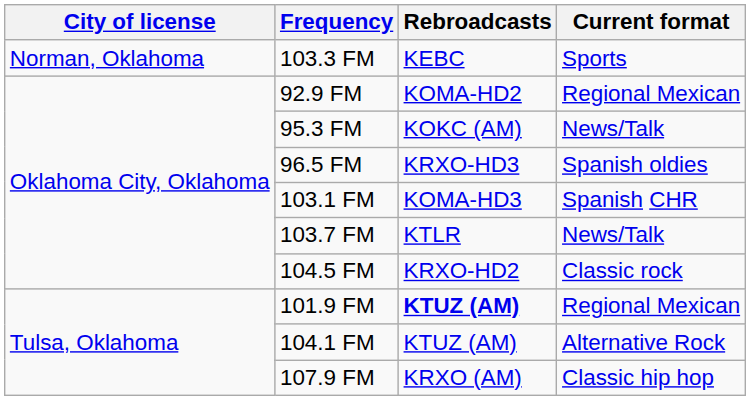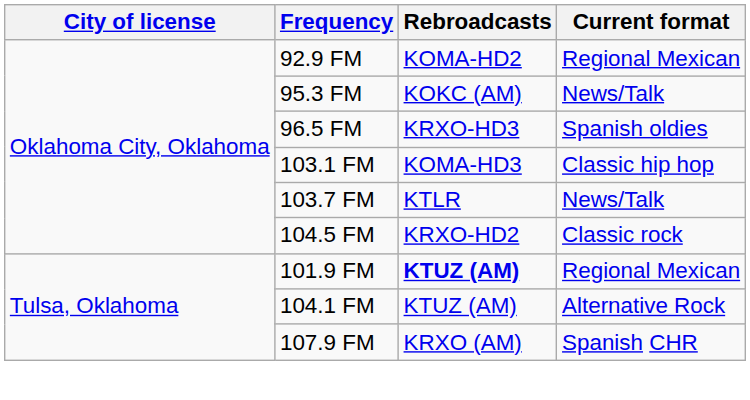 <table class="wikitable sortable">
 <tr>
 <th><a href='#'>City of license</a></th>
 <th data-sort-type="number"><a href='#'>Frequency</a></th>
 <th>Rebroadcasts</th>
 <th>Current format</th>
-</tr>
-<tr>
-<td><a href='#'>Norman, Oklahoma</a></td>
-<td>103.3 FM</td>
-<td><a href='#'>KEBC</a></td>
-<td><a href='#'>Sports</a></td>
 </tr>
 <tr>
 <td rowspan="6"><a href='#'>Oklahoma City, Oklahoma</a></td>
 <td>92.9 FM</td>
 <td><a href='#'>KOMA-HD2</a></td>
 <td><a href='#'>Regional Mexican</a></td>
 </tr>
 <tr>
 <td>95.3 FM</td>
 <td><a href='#'>KOKC (AM)</a></td>
 <td><a href='#'>News/Talk</a></td>
 </tr>
 <tr>
 <td>96.5 FM</td>
 <td><a href='#'>KRXO-HD3</a></td>
 <td><a href='#'>Spanish oldies</a></td>
 </tr>
 <tr>
 <td>103.1 FM</td>
 <td><a href='#'>KOMA-HD3</a></td>
-<td><a href='#'>Spanish</a> <a href='#'>CHR</a></td>
+<td><a href='#'>Classic hip hop</a></td>
 </tr>
 <tr>
 <td>103.7 FM</td>
 <td><a href='#'>KTLR</a></td>
 <td><a href='#'>News/Talk</a></td>
 </tr>
 <tr>
 <td>104.5 FM</td>
 <td><a href='#'>KRXO-HD2</a></td>
 <td><a href='#'>Classic rock</a></td>
 </tr>
 <tr>
 <td rowspan="3"><a href='#'>Tulsa, Oklahoma</a></td>
 <td>101.9 FM</td>
 <td><strong><a href='#'>KTUZ (AM)</a></strong></td>
 <td><a href='#'>Regional Mexican</a></td>
 </tr>
 <tr>
 <td>104.1 FM</td>
 <td><a href='#'>KTUZ (AM)</a></td>
 <td><a href='#'>Alternative Rock</a></td>
 </tr>
 <tr>
 <td>107.9 FM</td>
 <td><a href='#'>KRXO (AM)</a></td>
-<td><a href='#'>Classic hip hop</a></td>
+<td><a href='#'>Spanish</a> <a href='#'>CHR</a></td>
 </tr>
 </table>
